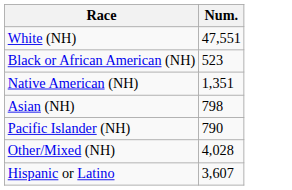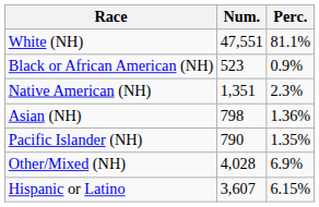 <table class="wikitable">
 <tr>
 <th>Race</th>
 <th>Num.</th>
+<th>Perc.</th>
 </tr>
 <tr>
 <td><a href='#'>White</a> (NH)</td>
 <td>47,551</td>
+<td>81.1%</td>
 </tr>
 <tr>
 <td><a href='#'>Black or African American</a> (NH)</td>
 <td>523</td>
+<td>0.9%</td>
 </tr>
 <tr>
 <td><a href='#'>Native American</a> (NH)</td>
 <td>1,351</td>
+<td>2.3%</td>
 </tr>
 <tr>
 <td><a href='#'>Asian</a> (NH)</td>
 <td>798</td>
+<td>1.36%</td>
 </tr>
 <tr>
 <td><a href='#'>Pacific Islander</a> (NH)</td>
 <td>790</td>
+<td>1.35%</td>
 </tr>
 <tr>
 <td><a href='#'>Other/Mixed</a> (NH)</td>
 <td>4,028</td>
+<td>6.9%</td>
 </tr>
 <tr>
 <td><a href='#'>Hispanic</a> or <a href='#'>Latino</a></td>
 <td>3,607</td>
+<td>6.15%</td>
 </tr>
 </table>
